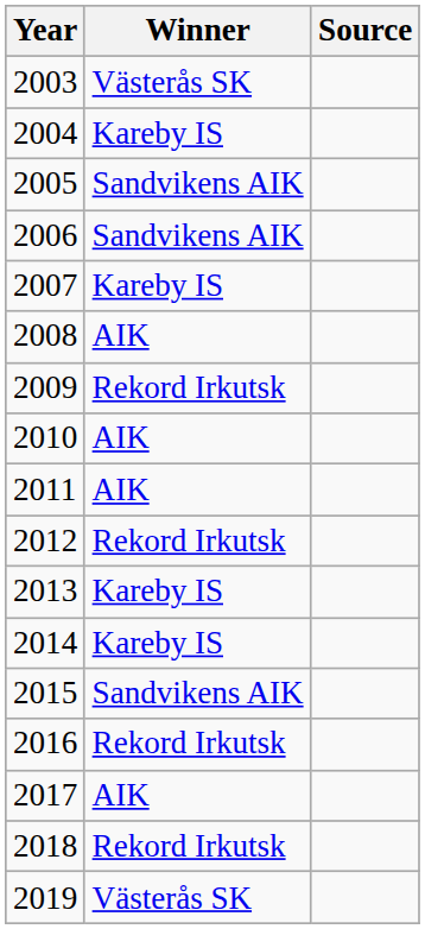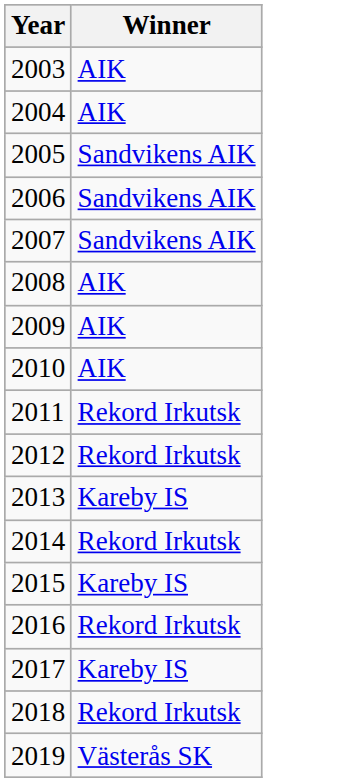 <table class=wikitable>
 <tr>
 <th>Year</th>
 <th>Winner</th>
-<th>Source</th>
 </tr>
 <tr>
 <td>2003</td>
-<td> <a href='#'>Västerås SK</a></td>
-<td></td>
+<td> <a href='#'>AIK</a></td>
 </tr>
 <tr>
 <td>2004</td>
-<td> <a href='#'>Kareby IS</a></td>
-<td></td>
+<td> <a href='#'>AIK</a></td>
 </tr>
 <tr>
 <td>2005</td>
 <td> <a href='#'>Sandvikens AIK</a></td>
-<td></td>
 </tr>
 <tr>
 <td>2006</td>
 <td> <a href='#'>Sandvikens AIK</a></td>
-<td></td>
 </tr>
 <tr>
 <td>2007</td>
-<td> <a href='#'>Kareby IS</a></td>
-<td></td>
+<td> <a href='#'>Sandvikens AIK</a></td>
 </tr>
 <tr>
 <td>2008</td>
 <td> <a href='#'>AIK</a></td>
-<td></td>
 </tr>
 <tr>
 <td>2009</td>
-<td> <a href='#'>Rekord Irkutsk</a></td>
-<td></td>
+<td> <a href='#'>AIK</a></td>
 </tr>
 <tr>
 <td>2010</td>
 <td> <a href='#'>AIK</a></td>
-<td></td>
 </tr>
 <tr>
 <td>2011</td>
-<td> <a href='#'>AIK</a></td>
-<td></td>
+<td> <a href='#'>Rekord Irkutsk</a></td>
 </tr>
 <tr>
 <td>2012</td>
 <td> <a href='#'>Rekord Irkutsk</a></td>
-<td></td>
 </tr>
 <tr>
 <td>2013</td>
 <td> <a href='#'>Kareby IS</a></td>
-<td></td>
 </tr>
 <tr>
 <td>2014</td>
-<td> <a href='#'>Kareby IS</a></td>
-<td></td>
+<td> <a href='#'>Rekord Irkutsk</a></td>
 </tr>
 <tr>
 <td>2015</td>
-<td> <a href='#'>Sandvikens AIK</a></td>
-<td></td>
+<td> <a href='#'>Kareby IS</a></td>
 </tr>
 <tr>
 <td>2016</td>
 <td> <a href='#'>Rekord Irkutsk</a></td>
-<td></td>
 </tr>
 <tr>
 <td>2017</td>
-<td> <a href='#'>AIK</a></td>
-<td></td>
+<td> <a href='#'>Kareby IS</a></td>
 </tr>
 <tr>
 <td>2018</td>
 <td> <a href='#'>Rekord Irkutsk</a></td>
-<td></td>
 </tr>
 <tr>
 <td>2019</td>
 <td> <a href='#'>Västerås SK</a></td>
-<td></td>
 </tr>
 </table>
